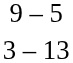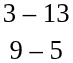 <table style="text-align:center">
 <tr>
 <th width=200></th>
 <th width=100></th>
 <th width=200></th>
 </tr>
 <tr>
+<td align=right></td>
+<td>3 – 13</td>
+<td align=left><strong></strong></td>
+</tr>
+<tr>
 <td align=right><strong></strong></td>
 <td>9 – 5</td>
 <td align=left></td>
 </tr>
-<tr>
-<td align=right></td>
-<td>3 – 13</td>
-<td align=left><strong></strong></td>
-</tr>
 </table>
